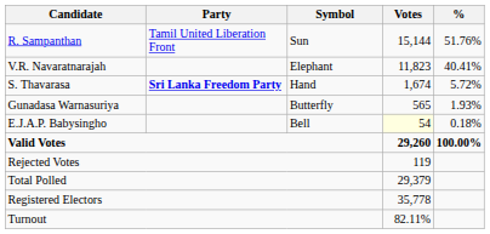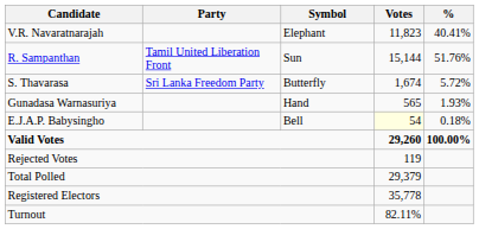 <table class="wikitable" border="1" style="text-align:right;">
 <tr>
 <th align=left width="180">Candidate</th>
 <th align=left width="180">Party</th>
 <th align=left width="120">Symbol</th>
 <th align=left width="60">Votes</th>
 <th align=left width="60">%</th>
 </tr>
 <tr>
+<td align=left>V.R. Navaratnarajah</td>
+<td></td>
+<td align=left>Elephant</td>
+<td>11,823</td>
+<td>40.41%</td>
+</tr>
+<tr>
 <td align=left><a href='#'>R. Sampanthan</a></td>
 <td align=left><a href='#'>Tamil United Liberation Front</a></td>
 <td align=left>Sun</td>
 <td>15,144</td>
 <td>51.76%</td>
 </tr>
 <tr>
-<td align=left>V.R. Navaratnarajah</td>
-<td></td>
-<td align=left>Elephant</td>
-<td>11,823</td>
-<td>40.41%</td>
-</tr>
-<tr>
 <td align=left>S. Thavarasa</td>
-<td align=left><strong><a href='#'>Sri Lanka Freedom Party</a></strong></td>
-<td align=left>Hand</td>
+<td align=left><a href='#'>Sri Lanka Freedom Party</a></td>
+<td align=left>Butterfly</td>
 <td>1,674</td>
 <td>5.72%</td>
 </tr>
 <tr>
 <td align=left>Gunadasa Warnasuriya</td>
 <td></td>
-<td align=left>Butterfly</td>
+<td align=left>Hand</td>
 <td>565</td>
 <td>1.93%</td>
 </tr>
 <tr>
 <td align=left>E.J.A.P. Babysingho</td>
 <td></td>
 <td align=left>Bell</td>
 <td style="background: lightyellow;">54</td>
 <td>0.18%</td>
 </tr>
 <tr>
 <td align=left colspan=3><strong>Valid Votes</strong></td>
 <td><strong>29,260</strong></td>
 <td><strong>100.00%</strong></td>
 </tr>
 <tr>
 <td align=left colspan=3>Rejected Votes</td>
 <td>119</td>
 <td></td>
 </tr>
 <tr>
 <td align=left colspan=3>Total Polled</td>
 <td>29,379</td>
 <td></td>
 </tr>
 <tr>
 <td align=left colspan=3>Registered Electors</td>
 <td>35,778</td>
 <td></td>
 </tr>
 <tr>
 <td align=left colspan=3>Turnout</td>
 <td>82.11%</td>
 <td></td>
 </tr>
 </table>
